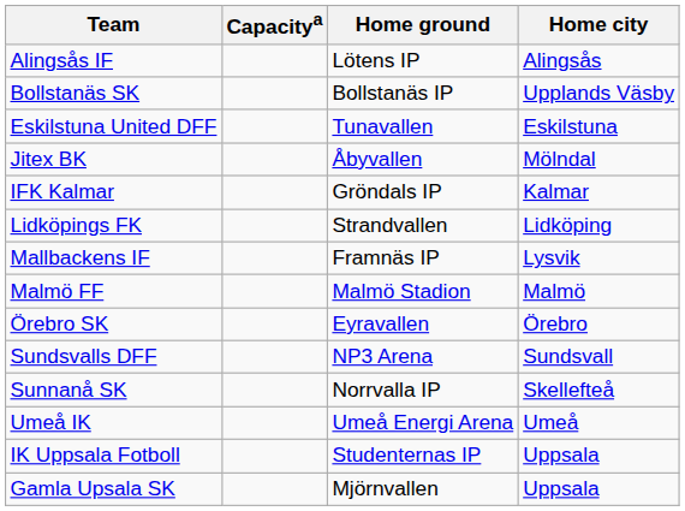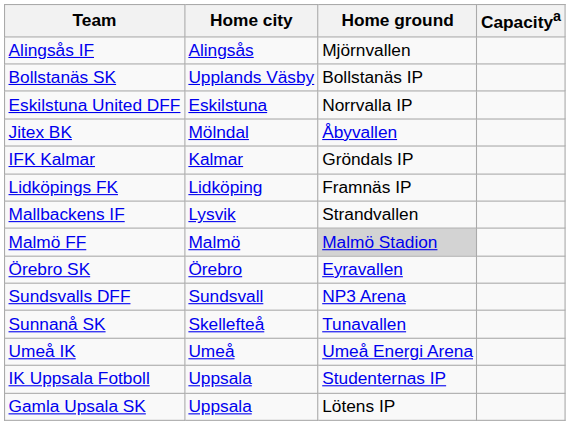 <table class="wikitable sortable" style="text-align: left;">
 <tr>
 <th>Team</th>
+<th>Home city</th>
+<th>Home ground</th>
 <th>Capacity<sup>a</sup></th>
-<th>Home ground</th>
-<th>Home city</th>
 </tr>
 <tr>
 <td><a href='#'>Alingsås IF</a></td>
+<td><a href='#'>Alingsås</a></td>
+<td>Mjörnvallen</td>
 <td align="center"></td>
-<td>Lötens IP</td>
-<td><a href='#'>Alingsås</a></td>
 </tr>
 <tr>
 <td><a href='#'>Bollstanäs SK</a></td>
+<td><a href='#'>Upplands Väsby</a></td>
+<td>Bollstanäs IP</td>
 <td align="center"></td>
-<td>Bollstanäs IP</td>
-<td><a href='#'>Upplands Väsby</a></td>
 </tr>
 <tr>
 <td><a href='#'>Eskilstuna United DFF</a></td>
+<td><a href='#'>Eskilstuna</a></td>
+<td>Norrvalla IP</td>
 <td align="center"></td>
-<td><a href='#'>Tunavallen</a></td>
-<td><a href='#'>Eskilstuna</a></td>
 </tr>
 <tr>
 <td><a href='#'>Jitex BK</a></td>
+<td><a href='#'>Mölndal</a></td>
+<td><a href='#'>Åbyvallen</a></td>
 <td align="center"></td>
-<td><a href='#'>Åbyvallen</a></td>
-<td><a href='#'>Mölndal</a></td>
 </tr>
 <tr>
 <td><a href='#'>IFK Kalmar</a></td>
+<td><a href='#'>Kalmar</a></td>
+<td>Gröndals IP</td>
 <td align="center"></td>
-<td>Gröndals IP</td>
-<td><a href='#'>Kalmar</a></td>
 </tr>
 <tr>
 <td><a href='#'>Lidköpings FK</a></td>
+<td><a href='#'>Lidköping</a></td>
+<td>Framnäs IP</td>
 <td align="center"></td>
-<td>Strandvallen</td>
-<td><a href='#'>Lidköping</a></td>
 </tr>
 <tr>
 <td><a href='#'>Mallbackens IF</a></td>
+<td><a href='#'>Lysvik</a></td>
+<td>Strandvallen</td>
 <td align="center"></td>
-<td>Framnäs IP</td>
-<td><a href='#'>Lysvik</a></td>
 </tr>
 <tr>
 <td><a href='#'>Malmö FF</a></td>
+<td><a href='#'>Malmö</a></td>
+<td style="background: lightgrey;"><a href='#'>Malmö Stadion</a></td>
 <td align="center"></td>
-<td><a href='#'>Malmö Stadion</a></td>
-<td><a href='#'>Malmö</a></td>
 </tr>
 <tr>
 <td><a href='#'>Örebro SK</a></td>
+<td><a href='#'>Örebro</a></td>
+<td><a href='#'>Eyravallen</a></td>
 <td align="center"></td>
-<td><a href='#'>Eyravallen</a></td>
-<td><a href='#'>Örebro</a></td>
 </tr>
 <tr>
 <td><a href='#'>Sundsvalls DFF</a></td>
+<td><a href='#'>Sundsvall</a></td>
+<td><a href='#'>NP3 Arena</a></td>
 <td align="center"></td>
-<td><a href='#'>NP3 Arena</a></td>
-<td><a href='#'>Sundsvall</a></td>
 </tr>
 <tr>
 <td><a href='#'>Sunnanå SK</a></td>
+<td><a href='#'>Skellefteå</a></td>
+<td><a href='#'>Tunavallen</a></td>
 <td align="center"></td>
-<td>Norrvalla IP</td>
-<td><a href='#'>Skellefteå</a></td>
 </tr>
 <tr>
 <td><a href='#'>Umeå IK</a></td>
+<td><a href='#'>Umeå</a></td>
+<td><a href='#'>Umeå Energi Arena</a></td>
 <td align="center"></td>
-<td><a href='#'>Umeå Energi Arena</a></td>
-<td><a href='#'>Umeå</a></td>
 </tr>
 <tr>
 <td><a href='#'>IK Uppsala Fotboll</a></td>
+<td><a href='#'>Uppsala</a></td>
+<td><a href='#'>Studenternas IP</a></td>
 <td align="center"></td>
-<td><a href='#'>Studenternas IP</a></td>
-<td><a href='#'>Uppsala</a></td>
 </tr>
 <tr>
 <td><a href='#'>Gamla Upsala SK</a></td>
+<td><a href='#'>Uppsala</a></td>
+<td>Lötens IP</td>
 <td align="center"></td>
-<td>Mjörnvallen</td>
-<td><a href='#'>Uppsala</a></td>
 </tr>
 </table>
